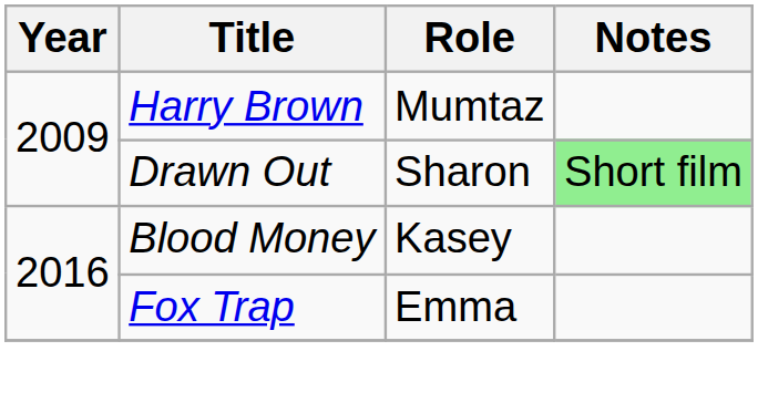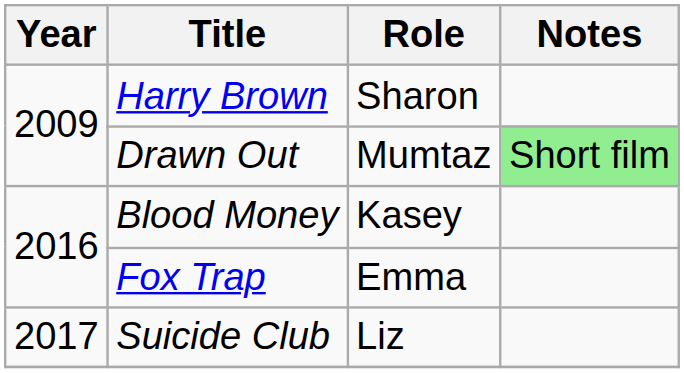 <table class="wikitable sortable">
 <tr>
 <th>Year</th>
 <th>Title</th>
 <th>Role</th>
 <th class="unsortable">Notes</th>
 </tr>
 <tr>
 <td rowspan="2">2009</td>
 <td><em><a href='#'>Harry Brown</a></em></td>
-<td>Mumtaz</td>
+<td>Sharon</td>
 <td></td>
 </tr>
 <tr>
 <td><em>Drawn Out</em></td>
-<td>Sharon</td>
+<td>Mumtaz</td>
 <td style="background: lightgreen;">Short film</td>
 </tr>
 <tr>
 <td rowspan="2">2016</td>
 <td><em>Blood Money</em></td>
 <td>Kasey</td>
 <td></td>
 </tr>
 <tr>
 <td><em><a href='#'>Fox Trap</a></em></td>
 <td>Emma</td>
 <td></td>
 </tr>
 <tr>
+<td>2017</td>
+<td><em>Suicide Club</em></td>
+<td>Liz</td>
+<td></td>
+</tr>
+<tr>
 </tr>
 </table>
